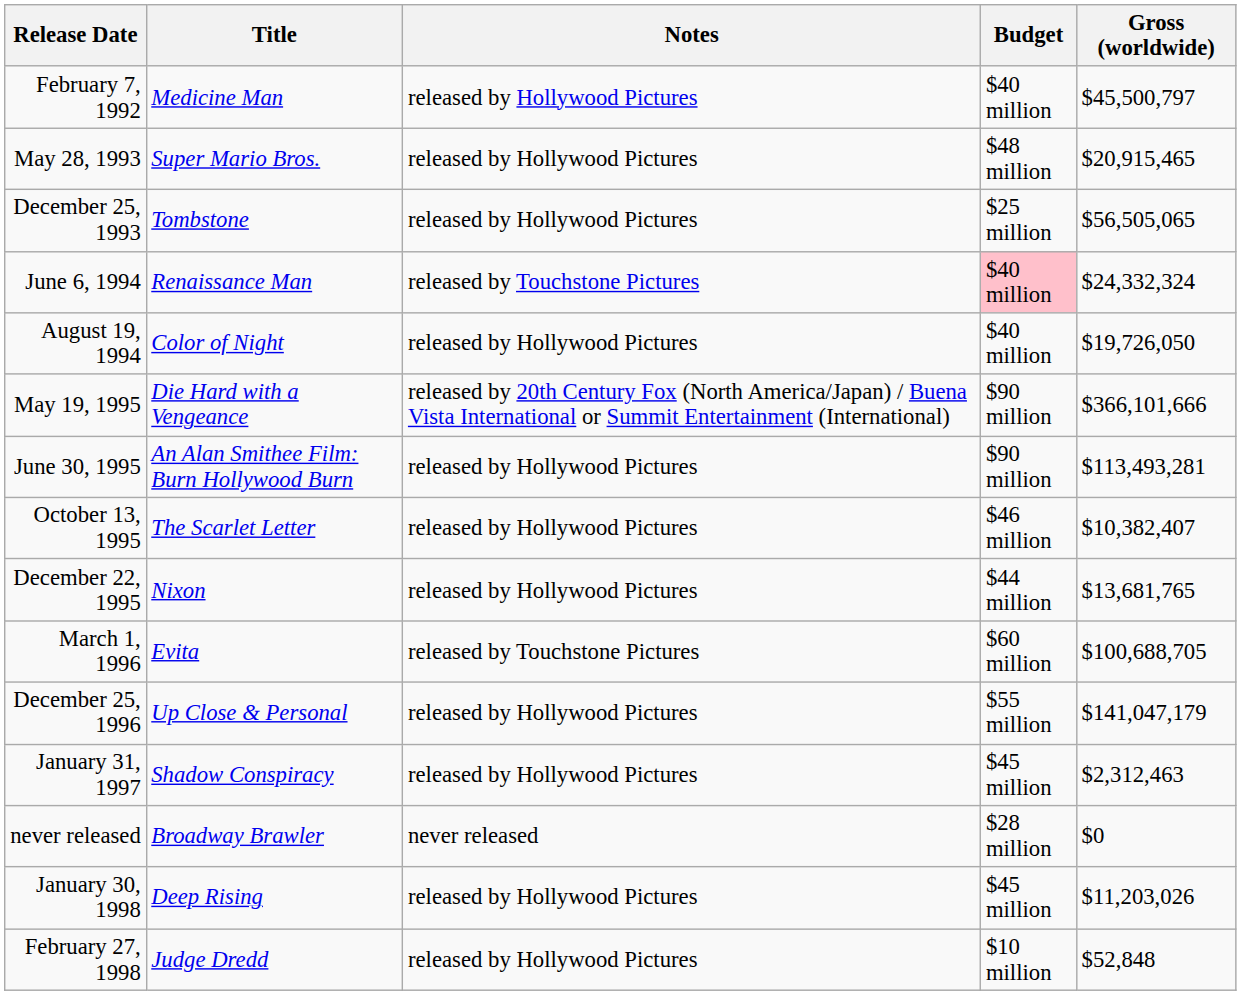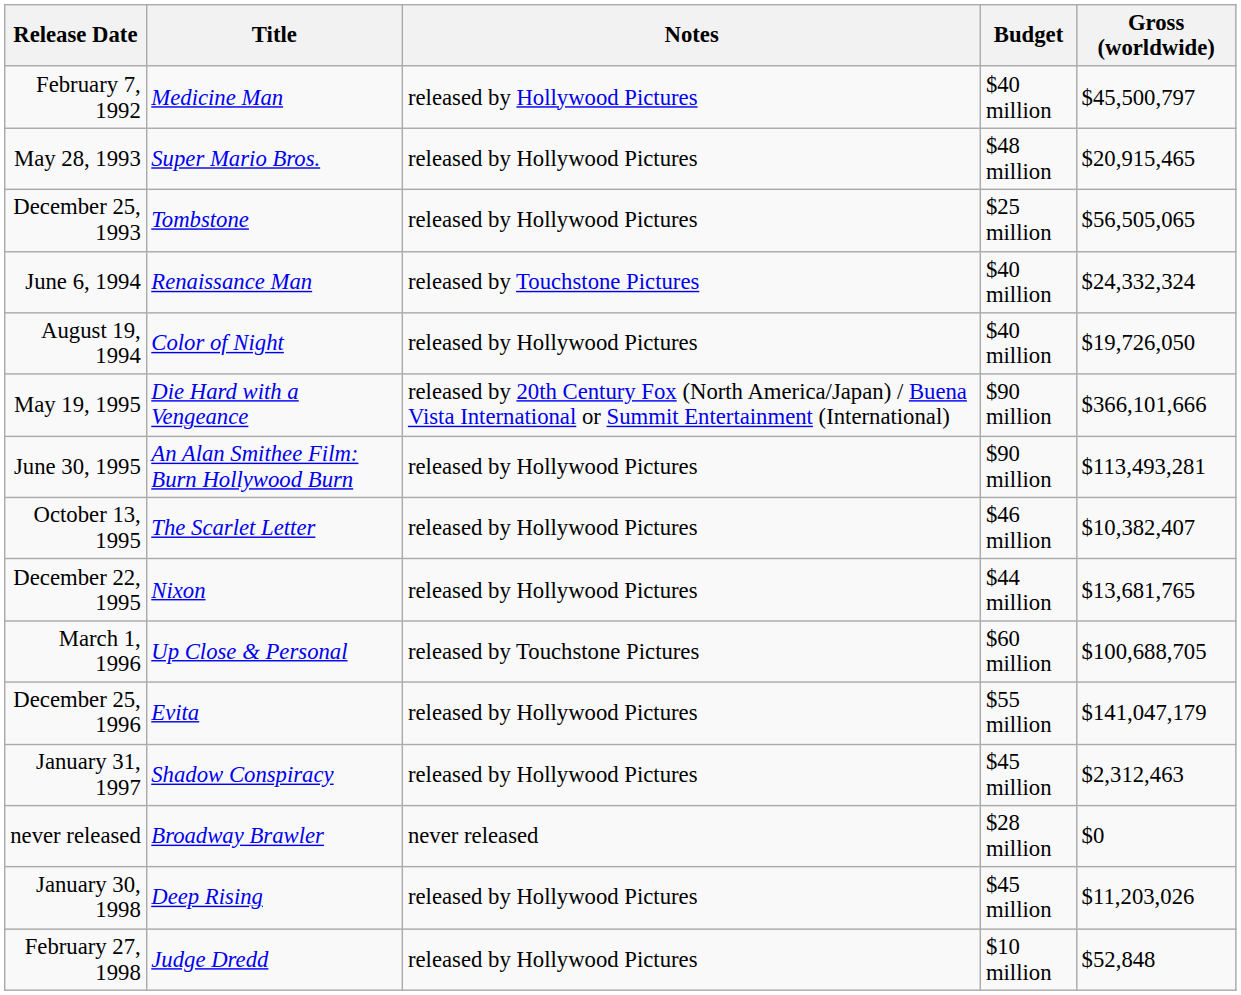 <table class="wikitable sortable">
 <tr>
 <th>Release Date</th>
 <th>Title</th>
 <th>Notes</th>
 <th>Budget</th>
 <th>Gross (worldwide)</th>
 </tr>
 <tr>
 <td align="right">February 7, 1992</td>
 <td><em><a href='#'>Medicine Man</a></em></td>
 <td>released by <a href='#'>Hollywood Pictures</a></td>
 <td>$40 million</td>
 <td>$45,500,797</td>
 </tr>
 <tr>
 <td align="right">May 28, 1993</td>
 <td><em><a href='#'>Super Mario Bros.</a></em></td>
 <td>released by Hollywood Pictures</td>
 <td>$48 million</td>
 <td>$20,915,465</td>
 </tr>
 <tr>
 <td align="right">December 25, 1993</td>
 <td><em><a href='#'>Tombstone</a></em></td>
 <td>released by Hollywood Pictures</td>
 <td>$25 million</td>
 <td>$56,505,065</td>
 </tr>
 <tr>
 <td align="right">June 6, 1994</td>
 <td><em><a href='#'>Renaissance Man</a></em></td>
 <td>released by <a href='#'>Touchstone Pictures</a></td>
-<td style="background: pink;">$40 million</td>
+<td>$40 million</td>
 <td>$24,332,324</td>
 </tr>
 <tr>
 <td align="right">August 19, 1994</td>
 <td><em><a href='#'>Color of Night</a></em></td>
 <td>released by Hollywood Pictures</td>
 <td>$40 million</td>
 <td>$19,726,050</td>
 </tr>
 <tr>
 <td align="right">May 19, 1995</td>
 <td><em><a href='#'>Die Hard with a Vengeance</a></em></td>
 <td>released by <a href='#'>20th Century Fox</a> (North America/Japan) / <a href='#'>Buena Vista International</a> or <a href='#'>Summit Entertainment</a> (International)</td>
 <td>$90 million</td>
 <td>$366,101,666</td>
 </tr>
 <tr>
 <td align="right">June 30, 1995</td>
 <td><em><a href='#'>An Alan Smithee Film: Burn Hollywood Burn</a></em></td>
 <td>released by Hollywood Pictures</td>
 <td>$90 million</td>
 <td>$113,493,281</td>
 </tr>
 <tr>
 <td align="right">October 13, 1995</td>
 <td><em><a href='#'>The Scarlet Letter</a></em></td>
 <td>released by Hollywood Pictures</td>
 <td>$46 million</td>
 <td>$10,382,407</td>
 </tr>
 <tr>
 <td align="right">December 22, 1995</td>
 <td><em><a href='#'>Nixon</a></em></td>
 <td>released by Hollywood Pictures</td>
 <td>$44 million</td>
 <td>$13,681,765</td>
 </tr>
 <tr>
 <td align="right">March 1, 1996</td>
-<td><em><a href='#'>Evita</a></em></td>
+<td><em><a href='#'>Up Close & Personal</a></em></td>
 <td>released by Touchstone Pictures</td>
 <td>$60 million</td>
 <td>$100,688,705</td>
 </tr>
 <tr>
 <td align="right">December 25, 1996</td>
-<td><em><a href='#'>Up Close & Personal</a></em></td>
+<td><em><a href='#'>Evita</a></em></td>
 <td>released by Hollywood Pictures</td>
 <td>$55 million</td>
 <td>$141,047,179</td>
 </tr>
 <tr>
 <td align="right">January 31, 1997</td>
 <td><em><a href='#'>Shadow Conspiracy</a></em></td>
 <td>released by Hollywood Pictures</td>
 <td>$45 million</td>
 <td>$2,312,463</td>
 </tr>
 <tr>
 <td align="right">never released</td>
 <td><em><a href='#'>Broadway Brawler</a></em></td>
 <td>never released</td>
 <td>$28 million</td>
 <td>$0 </td>
 </tr>
 <tr>
 <td align="right">January 30, 1998</td>
 <td><em><a href='#'>Deep Rising</a></em></td>
 <td>released by Hollywood Pictures</td>
 <td>$45 million</td>
 <td>$11,203,026</td>
 </tr>
 <tr>
 <td align="right">February 27, 1998</td>
 <td><em><a href='#'>Judge Dredd</a></em></td>
 <td>released by Hollywood Pictures</td>
 <td>$10 million</td>
 <td>$52,848</td>
 </tr>
 </table>
